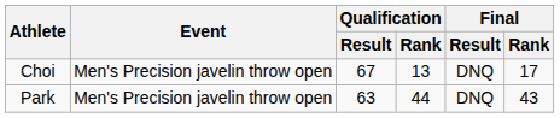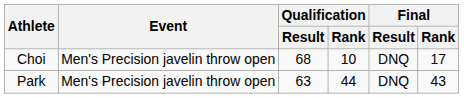 <table class="wikitable" style="text-align:center">
 <tr>
 <th rowspan="2">Athlete</th>
 <th rowspan="2">Event</th>
 <th colspan="2">Qualification</th>
 <th colspan="2">Final</th>
 </tr>
 <tr>
 <th>Result</th>
 <th>Rank</th>
 <th>Result</th>
 <th>Rank</th>
 </tr>
 <tr>
 <td>Choi</td>
 <td>Men's Precision javelin throw open</td>
-<td>67</td>
-<td>13</td>
+<td>68</td>
+<td>10</td>
 <td>DNQ</td>
 <td>17</td>
 </tr>
 <tr>
 <td>Park</td>
 <td>Men's Precision javelin throw open</td>
 <td>63</td>
 <td>44</td>
 <td>DNQ</td>
 <td>43</td>
 </tr>
 </table>
